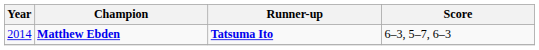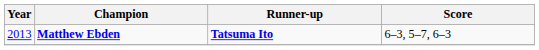 <table class="wikitable" style="font-size:90%">
 <tr>
 <th>Year</th>
 <th width="200">Champion</th>
 <th width="200">Runner-up</th>
 <th width="175">Score</th>
 </tr>
 <tr>
-<td><a href='#'>2014</a></td>
+<td><a href='#'>2013</a></td>
 <td> <strong><a href='#'>Matthew Ebden</a></strong></td>
 <td><strong> <a href='#'>Tatsuma Ito</a></strong></td>
 <td>6–3, 5–7, 6–3</td>
 </tr>
 <tr>
 </tr>
 </table>
